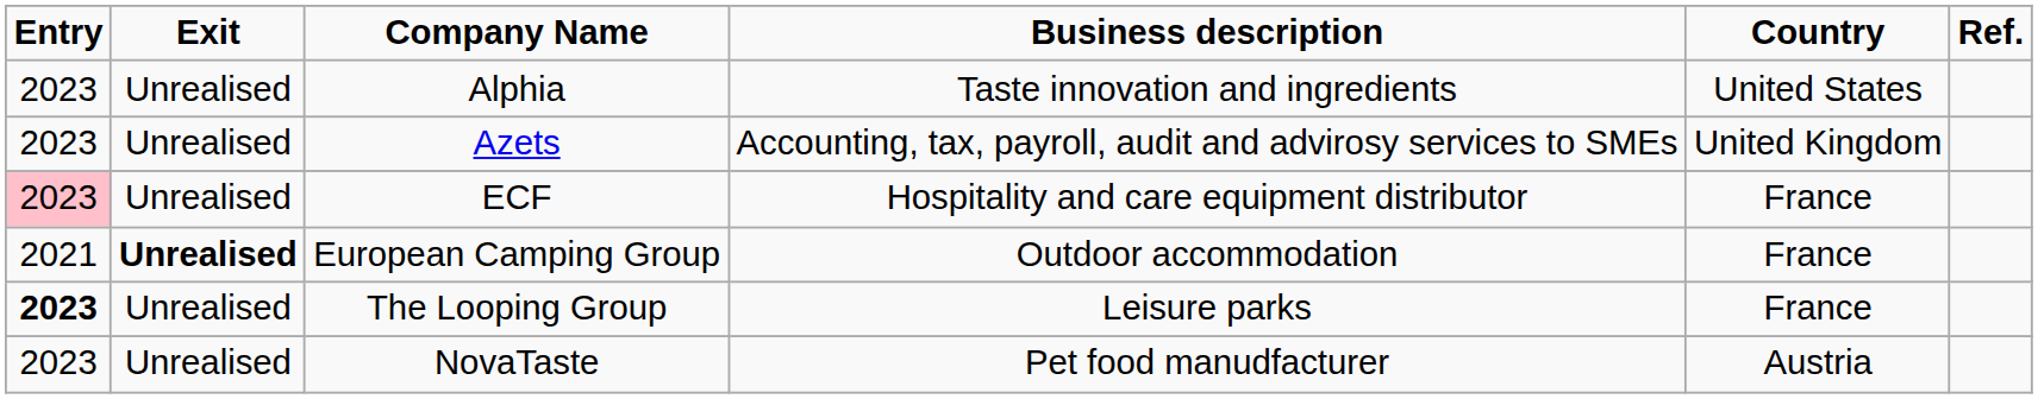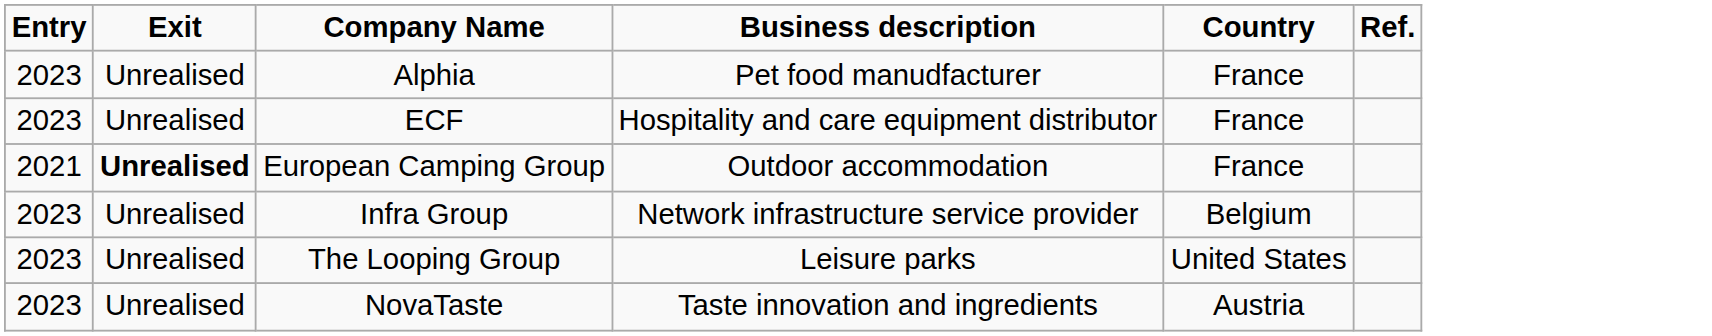 <table class="wikitable centre alternance" style="text-align:center;">
 <tr>
 <td><strong>Entry</strong></td>
 <td><strong>Exit</strong></td>
 <td><strong>Company Name</strong></td>
 <td><strong>Business description</strong></td>
 <td><strong>Country</strong></td>
 <td><strong>Ref.</strong></td>
 </tr>
 <tr>
 <td>2023</td>
 <td>Unrealised</td>
 <td>Alphia</td>
-<td>Taste innovation and ingredients</td>
-<td>United States</td>
+<td>Pet food manudfacturer</td>
+<td>France</td>
 <td></td>
 </tr>
 <tr>
 <td>2023</td>
-<td>Unrealised</td>
-<td><a href='#'>Azets</a></td>
-<td>Accounting, tax, payroll, audit and advirosy services to SMEs</td>
-<td>United Kingdom</td>
-<td></td>
-</tr>
-<tr>
-<td style="background: pink;">2023</td>
 <td>Unrealised</td>
 <td>ECF</td>
 <td>Hospitality and care equipment distributor</td>
 <td>France</td>
 <td></td>
 </tr>
 <tr>
 <td>2021</td>
 <td><strong>Unrealised</strong></td>
 <td>European Camping Group</td>
 <td>Outdoor accommodation</td>
 <td>France</td>
 <td></td>
 </tr>
 <tr>
-<td><strong>2023</strong></td>
+<td>2023</td>
+<td>Unrealised</td>
+<td>Infra Group</td>
+<td>Network infrastructure service provider</td>
+<td>Belgium</td>
+<td></td>
+</tr>
+<tr>
+<td>2023</td>
 <td>Unrealised</td>
 <td>The Looping Group</td>
 <td>Leisure parks</td>
-<td>France</td>
+<td>United States</td>
 <td></td>
 </tr>
 <tr>
 <td>2023</td>
 <td>Unrealised</td>
 <td>NovaTaste</td>
-<td>Pet food manudfacturer</td>
+<td>Taste innovation and ingredients</td>
 <td>Austria</td>
 <td></td>
 </tr>
 </table>
